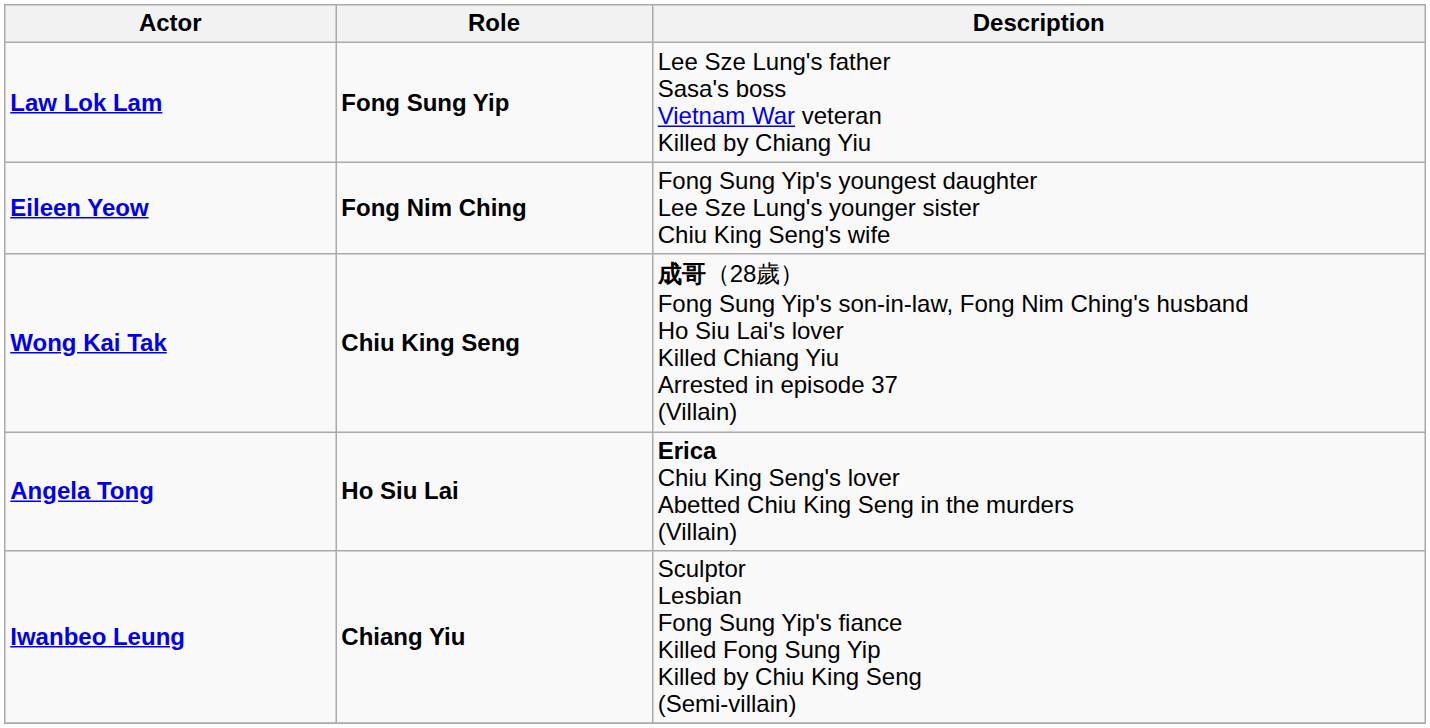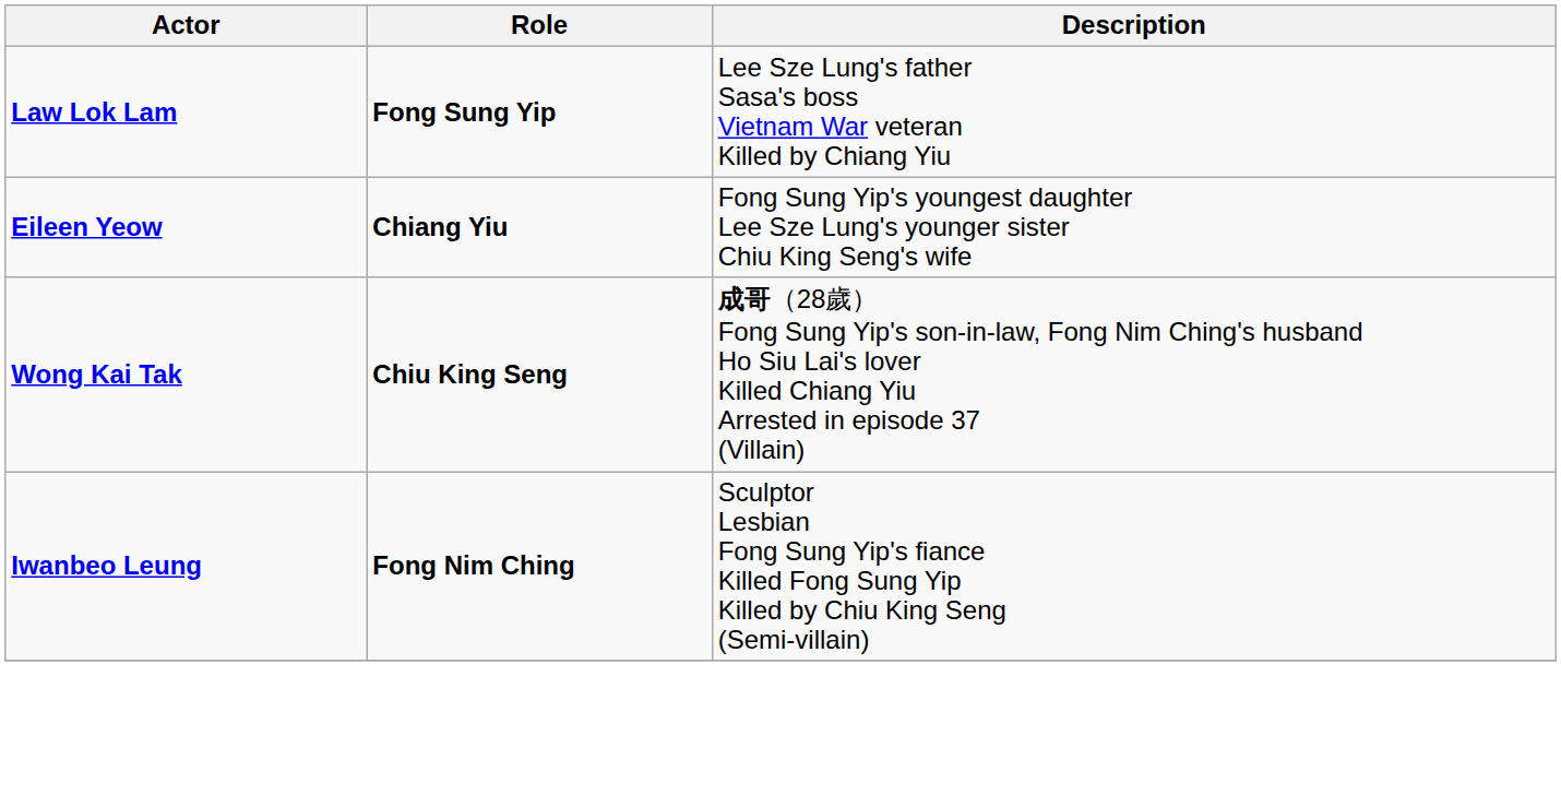 <table class="wikitable" width="75%">
 <tr>
 <th style="width:6%">Actor</th>
 <th style="width:6%">Role</th>
 <th style="width:15%">Description</th>
 </tr>
 <tr>
 <td><strong><a href='#'>Law Lok Lam</a></strong></td>
 <td><strong>Fong Sung Yip</strong></td>
 <td>Lee Sze Lung's father<br>Sasa's boss<br><a href='#'>Vietnam War</a> veteran<br>Killed by Chiang Yiu</td>
 </tr>
 <tr>
 <td><strong><a href='#'>Eileen Yeow</a></strong></td>
-<td><strong>Fong Nim Ching</strong></td>
+<td><strong>Chiang Yiu</strong></td>
 <td>Fong Sung Yip's youngest daughter<br>Lee Sze Lung's younger sister<br>Chiu King Seng's wife</td>
 </tr>
 <tr>
 <td><strong><a href='#'>Wong Kai Tak</a></strong></td>
 <td><strong>Chiu King Seng</strong></td>
 <td><strong>成哥</strong>（28歲）<br>Fong Sung Yip's son-in-law, Fong Nim Ching's husband<br>Ho Siu Lai's lover<br>Killed Chiang Yiu<br>Arrested in episode 37<br>(Villain)</td>
 </tr>
 <tr>
-<td><strong><a href='#'>Angela Tong</a></strong></td>
-<td><strong>Ho Siu Lai</strong></td>
-<td><strong>Erica</strong><br>Chiu King Seng's lover<br>Abetted Chiu King Seng in the murders<br>(Villain)</td>
-</tr>
-<tr>
 <td><strong><a href='#'>Iwanbeo Leung</a></strong></td>
-<td><strong>Chiang Yiu</strong></td>
+<td><strong>Fong Nim Ching</strong></td>
 <td>Sculptor<br>Lesbian<br>Fong Sung Yip's fiance<br>Killed Fong Sung Yip<br>Killed by Chiu King Seng<br>(Semi-villain)</td>
 </tr>
 <tr>
 </tr>
 </table>
